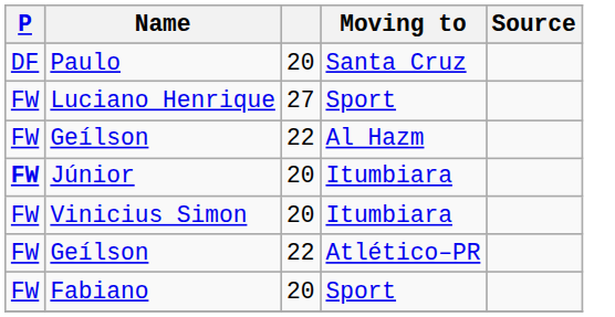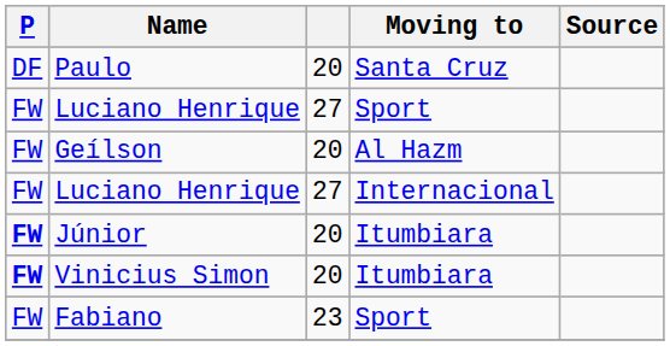 <table class="wikitable sortable" style="text-align:center;">
 <tr>
 <th><a href='#'>P</a></th>
 <th>Name</th>
 <th></th>
 <th>Moving to</th>
 <th>Source</th>
 </tr>
 <tr>
 <td><a href='#'>DF</a></td>
 <td style="text-align:left;"> <a href='#'>Paulo</a></td>
 <td>20</td>
 <td style="text-align:left;"><a href='#'>Santa Cruz</a></td>
 <td><small></small></td>
 </tr>
 <tr>
 <td><a href='#'>FW</a></td>
 <td style="text-align:left;"> <a href='#'>Luciano Henrique</a></td>
 <td>27</td>
 <td style="text-align:left;"><a href='#'>Sport</a></td>
 <td><small></small></td>
 </tr>
 <tr>
 <td><a href='#'>FW</a></td>
 <td style="text-align:left;"> <a href='#'>Geílson</a></td>
-<td>22</td>
+<td>20</td>
 <td style="text-align:left;"><a href='#'>Al Hazm</a> </td>
+<td><small></small></td>
+</tr>
+<tr>
+<td><a href='#'>FW</a></td>
+<td style="text-align:left;"> <a href='#'>Luciano Henrique</a></td>
+<td>27</td>
+<td style="text-align:left;"><a href='#'>Internacional</a></td>
 <td><small></small></td>
 </tr>
 <tr>
 <td><strong><a href='#'>FW</a></strong></td>
 <td style="text-align:left;"> <a href='#'>Júnior</a></td>
 <td>20</td>
 <td style="text-align:left;"><a href='#'>Itumbiara</a></td>
 <td><small></small></td>
 </tr>
 <tr>
-<td><a href='#'>FW</a></td>
+<td><strong><a href='#'>FW</a></strong></td>
 <td style="text-align:left;"> <a href='#'>Vinicius Simon</a></td>
 <td>20</td>
 <td style="text-align:left;"><a href='#'>Itumbiara</a></td>
 <td><small></small></td>
 </tr>
 <tr>
 <td><a href='#'>FW</a></td>
-<td style="text-align:left;"> <a href='#'>Geílson</a></td>
-<td>22</td>
-<td style="text-align:left;"><a href='#'>Atlético–PR</a></td>
-<td><small></small></td>
-</tr>
-<tr>
-<td><a href='#'>FW</a></td>
 <td style="text-align:left;"> <a href='#'>Fabiano</a></td>
-<td>20</td>
+<td>23</td>
 <td style="text-align:left;"><a href='#'>Sport</a></td>
 <td><small></small></td>
 </tr>
 <tr>
 </tr>
 </table>
